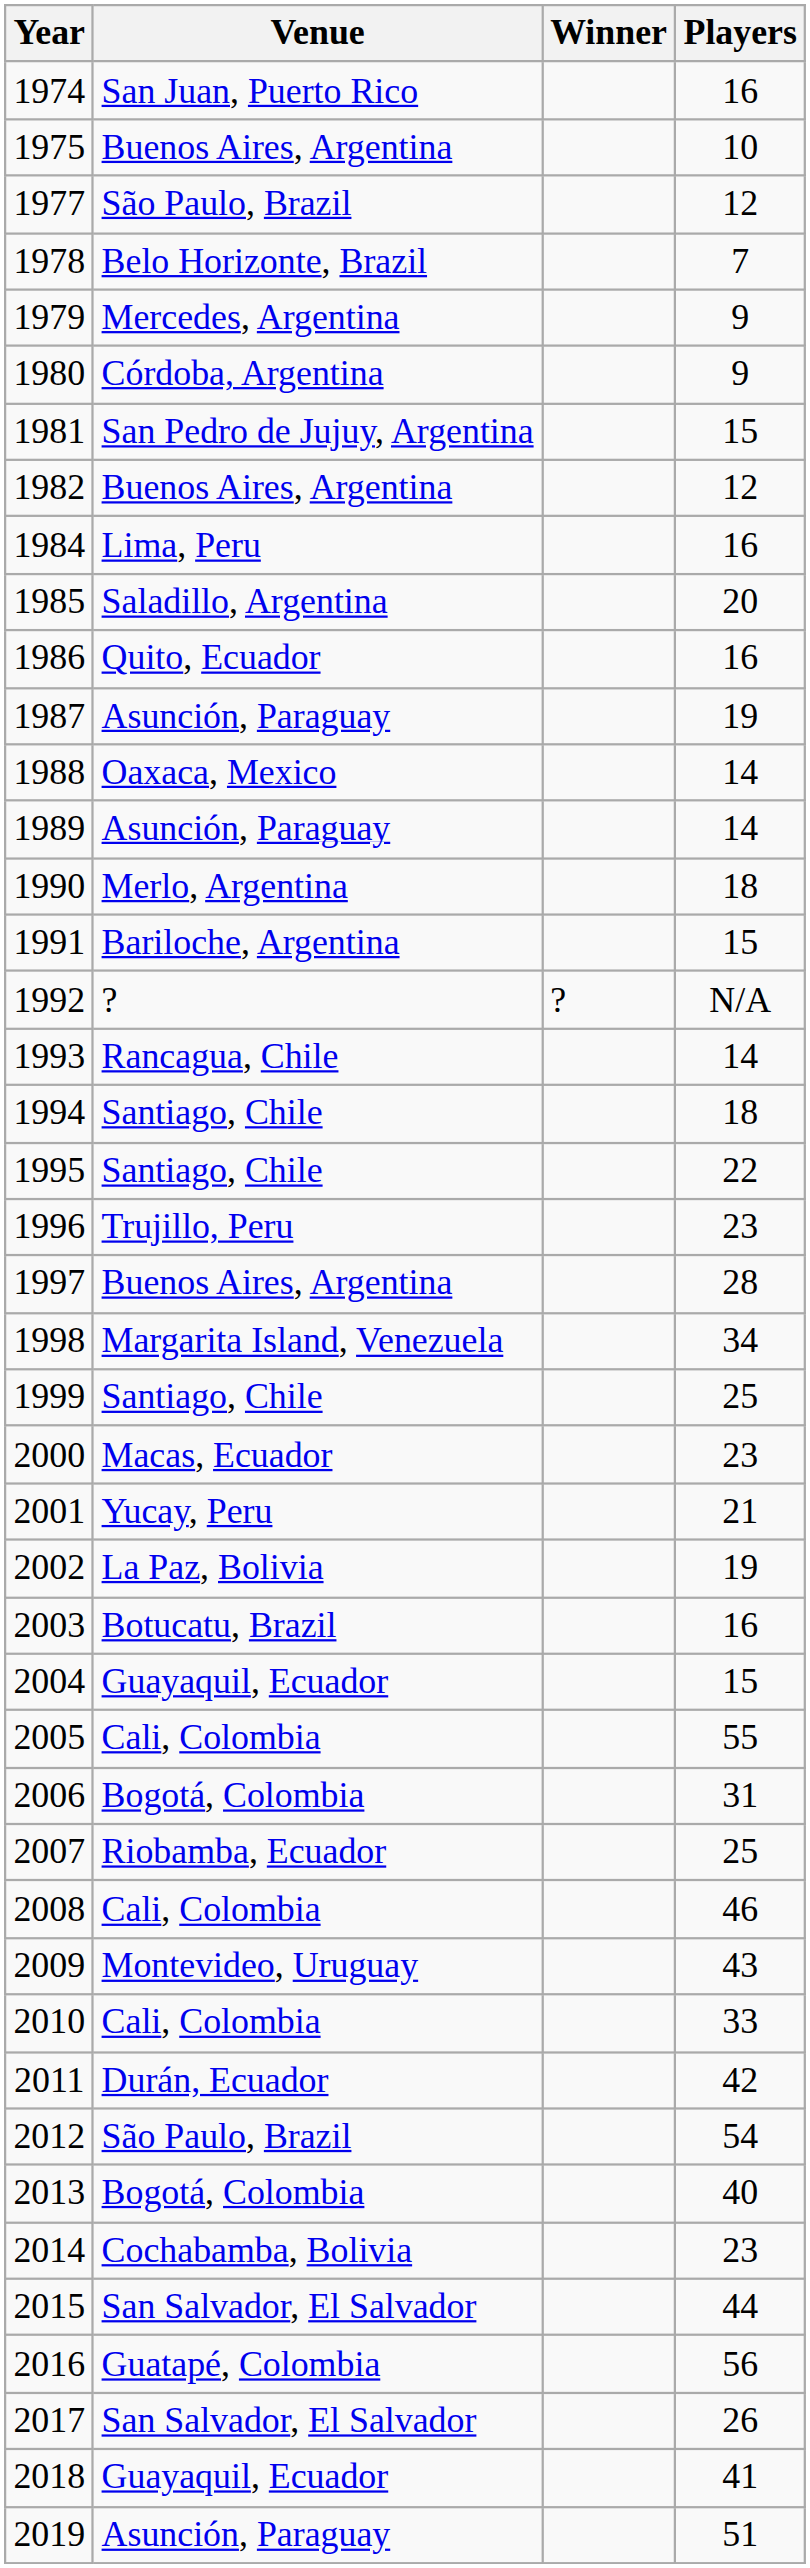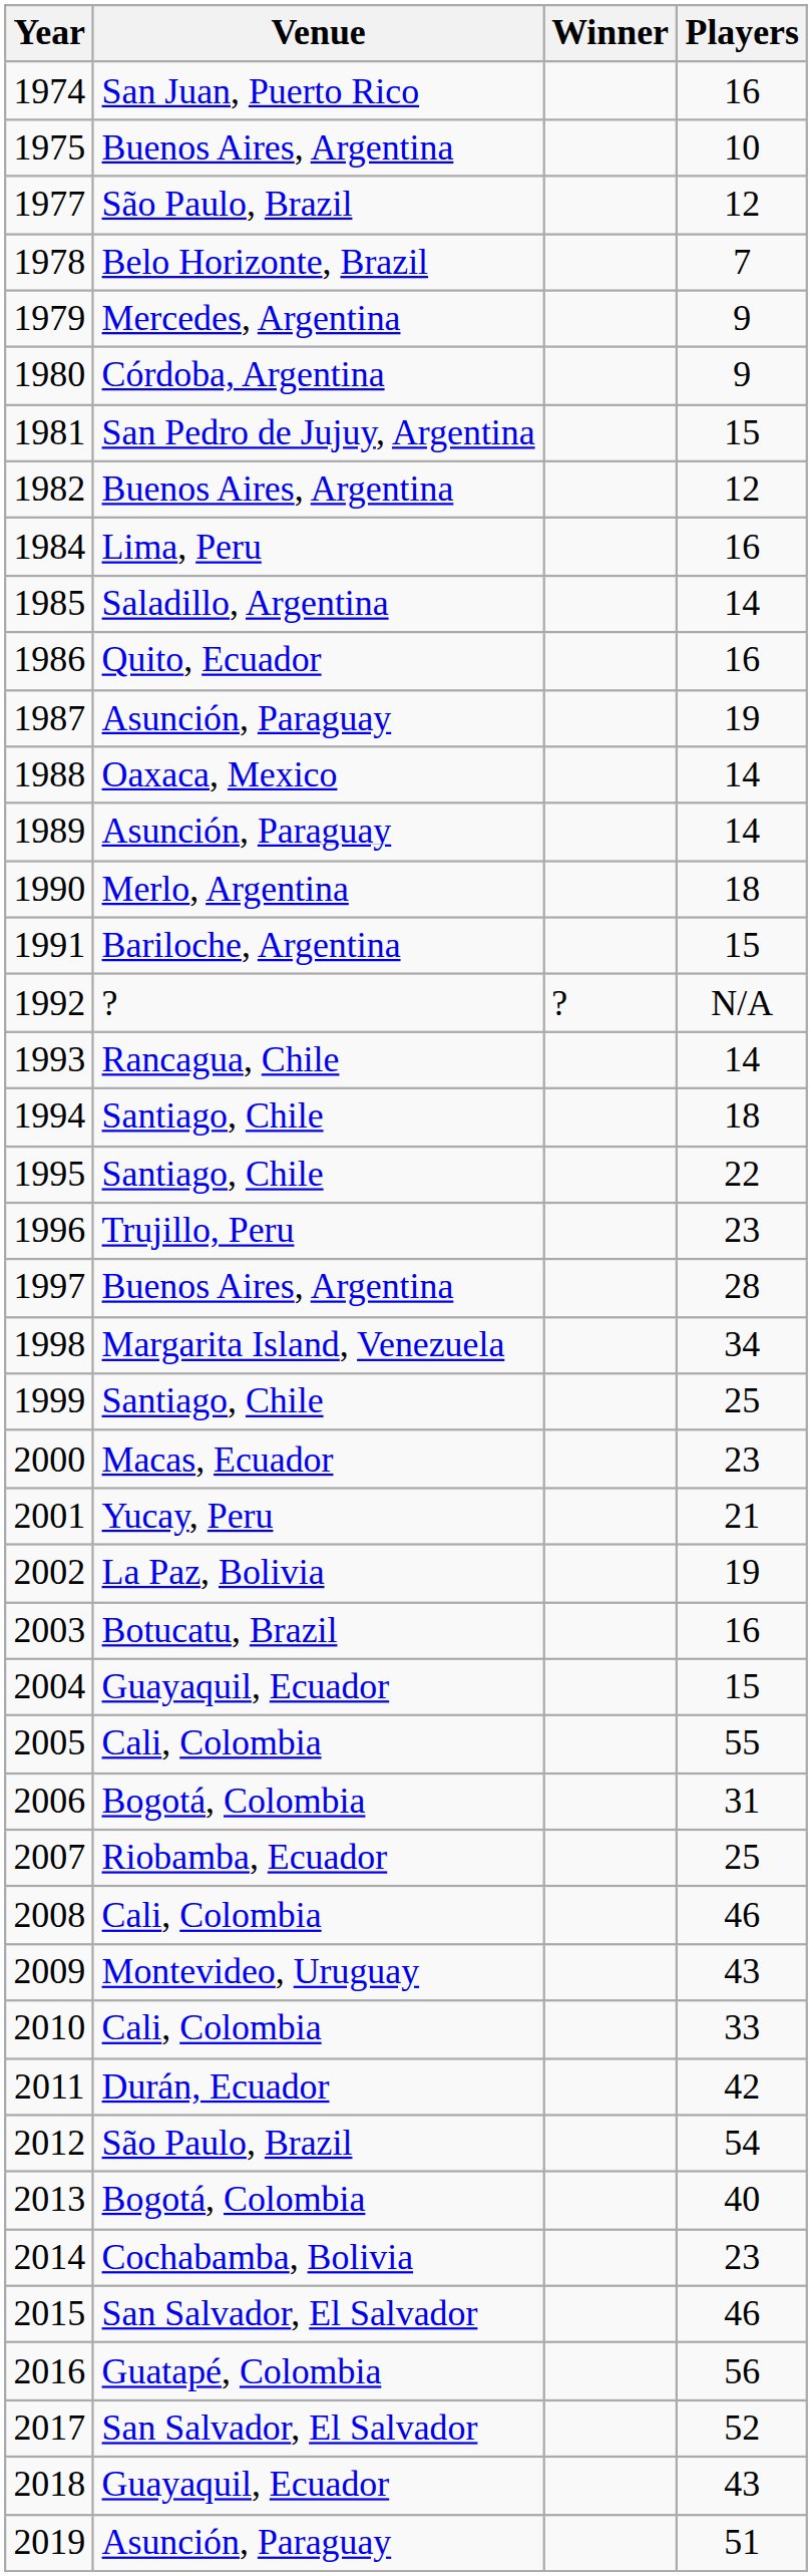 <table class="wikitable">
 <tr>
 <th>Year</th>
 <th>Venue</th>
 <th>Winner</th>
 <th>Players</th>
 </tr>
 <tr>
 <td align=center>1974</td>
 <td><a href='#'>San Juan</a>, <a href='#'>Puerto Rico</a></td>
 <td></td>
 <td align=center>16</td>
 </tr>
 <tr>
 <td align=center>1975</td>
 <td><a href='#'>Buenos Aires</a>, <a href='#'>Argentina</a></td>
 <td></td>
 <td align=center>10</td>
 </tr>
 <tr>
 <td align=center>1977</td>
 <td><a href='#'>São Paulo</a>, <a href='#'>Brazil</a></td>
 <td></td>
 <td align=center>12</td>
 </tr>
 <tr>
 <td align=center>1978</td>
 <td><a href='#'>Belo Horizonte</a>, <a href='#'>Brazil</a></td>
 <td></td>
 <td align=center>7</td>
 </tr>
 <tr>
 <td align=center>1979</td>
 <td><a href='#'>Mercedes</a>, <a href='#'>Argentina</a></td>
 <td></td>
 <td align=center>9</td>
 </tr>
 <tr>
 <td align=center>1980</td>
 <td><a href='#'>Córdoba, Argentina</a></td>
 <td></td>
 <td align=center>9</td>
 </tr>
 <tr>
 <td align=center>1981</td>
 <td><a href='#'>San Pedro de Jujuy</a>, <a href='#'>Argentina</a></td>
 <td></td>
 <td align=center>15</td>
 </tr>
 <tr>
 <td align=center>1982</td>
 <td><a href='#'>Buenos Aires</a>, <a href='#'>Argentina</a></td>
 <td></td>
 <td align=center>12</td>
 </tr>
 <tr>
 <td align=center>1984</td>
 <td><a href='#'>Lima</a>, <a href='#'>Peru</a></td>
 <td></td>
 <td align=center>16</td>
 </tr>
 <tr>
 <td align=center>1985</td>
 <td><a href='#'>Saladillo</a>, <a href='#'>Argentina</a></td>
 <td></td>
-<td align=center>20</td>
+<td align=center>14</td>
 </tr>
 <tr>
 <td align=center>1986</td>
 <td><a href='#'>Quito</a>, <a href='#'>Ecuador</a></td>
 <td></td>
 <td align=center>16</td>
 </tr>
 <tr>
 <td align=center>1987</td>
 <td><a href='#'>Asunción</a>, <a href='#'>Paraguay</a></td>
 <td></td>
 <td align=center>19</td>
 </tr>
 <tr>
 <td align=center>1988</td>
 <td><a href='#'>Oaxaca</a>, <a href='#'>Mexico</a></td>
 <td></td>
 <td align=center>14</td>
 </tr>
 <tr>
 <td align=center>1989</td>
 <td><a href='#'>Asunción</a>, <a href='#'>Paraguay</a></td>
 <td></td>
 <td align=center>14</td>
 </tr>
 <tr>
 <td align=center>1990</td>
 <td><a href='#'>Merlo</a>, <a href='#'>Argentina</a></td>
 <td></td>
 <td align=center>18</td>
 </tr>
 <tr>
 <td align=center>1991</td>
 <td><a href='#'>Bariloche</a>, <a href='#'>Argentina</a></td>
 <td></td>
 <td align=center>15</td>
 </tr>
 <tr>
 <td align=center>1992</td>
 <td>?</td>
 <td>?</td>
 <td align=center>N/A</td>
 </tr>
 <tr>
 <td align=center>1993</td>
 <td><a href='#'>Rancagua</a>, <a href='#'>Chile</a></td>
 <td></td>
 <td align=center>14</td>
 </tr>
 <tr>
 <td align=center>1994</td>
 <td><a href='#'>Santiago</a>, <a href='#'>Chile</a></td>
 <td></td>
 <td align=center>18</td>
 </tr>
 <tr>
 <td align=center>1995</td>
 <td><a href='#'>Santiago</a>, <a href='#'>Chile</a></td>
 <td></td>
 <td align=center>22</td>
 </tr>
 <tr>
 <td align=center>1996</td>
 <td><a href='#'>Trujillo, Peru</a></td>
 <td></td>
 <td align=center>23</td>
 </tr>
 <tr>
 <td align=center>1997</td>
 <td><a href='#'>Buenos Aires</a>, <a href='#'>Argentina</a></td>
 <td></td>
 <td align=center>28</td>
 </tr>
 <tr>
 <td align=center>1998</td>
 <td><a href='#'>Margarita Island</a>, <a href='#'>Venezuela</a></td>
 <td></td>
 <td align=center>34</td>
 </tr>
 <tr>
 <td align=center>1999</td>
 <td><a href='#'>Santiago</a>, <a href='#'>Chile</a></td>
 <td></td>
 <td align=center>25</td>
 </tr>
 <tr>
 <td align=center>2000</td>
 <td><a href='#'>Macas</a>, <a href='#'>Ecuador</a></td>
 <td></td>
 <td align=center>23</td>
 </tr>
 <tr>
 <td align=center>2001</td>
 <td><a href='#'>Yucay</a>, <a href='#'>Peru</a></td>
 <td></td>
 <td align=center>21</td>
 </tr>
 <tr>
 <td align=center>2002</td>
 <td><a href='#'>La Paz</a>, <a href='#'>Bolivia</a></td>
 <td></td>
 <td align=center>19</td>
 </tr>
 <tr>
 <td align=center>2003</td>
 <td><a href='#'>Botucatu</a>, <a href='#'>Brazil</a></td>
 <td></td>
 <td align=center>16</td>
 </tr>
 <tr>
 <td align=center>2004</td>
 <td><a href='#'>Guayaquil</a>, <a href='#'>Ecuador</a></td>
 <td></td>
 <td align=center>15</td>
 </tr>
 <tr>
 <td align=center>2005</td>
 <td><a href='#'>Cali</a>, <a href='#'>Colombia</a></td>
 <td></td>
 <td align=center>55</td>
 </tr>
 <tr>
 <td align=center>2006</td>
 <td><a href='#'>Bogotá</a>, <a href='#'>Colombia</a></td>
 <td></td>
 <td align=center>31</td>
 </tr>
 <tr>
 <td align=center>2007</td>
 <td><a href='#'>Riobamba</a>, <a href='#'>Ecuador</a></td>
 <td></td>
 <td align=center>25</td>
 </tr>
 <tr>
 <td align=center>2008</td>
 <td><a href='#'>Cali</a>, <a href='#'>Colombia</a></td>
 <td></td>
 <td align=center>46</td>
 </tr>
 <tr>
 <td align=center>2009</td>
 <td><a href='#'>Montevideo</a>, <a href='#'>Uruguay</a></td>
 <td></td>
 <td align=center>43</td>
 </tr>
 <tr>
 <td align=center>2010</td>
 <td><a href='#'>Cali</a>, <a href='#'>Colombia</a></td>
 <td></td>
 <td align=center>33</td>
 </tr>
 <tr>
 <td align=center>2011</td>
 <td><a href='#'>Durán, Ecuador</a></td>
 <td></td>
 <td align=center>42</td>
 </tr>
 <tr>
 <td align=center>2012</td>
 <td><a href='#'>São Paulo</a>, <a href='#'>Brazil</a></td>
 <td></td>
 <td align=center>54</td>
 </tr>
 <tr>
 <td align=center>2013</td>
 <td><a href='#'>Bogotá</a>, <a href='#'>Colombia</a></td>
 <td></td>
 <td align=center>40</td>
 </tr>
 <tr>
 <td align=center>2014</td>
 <td><a href='#'>Cochabamba</a>, <a href='#'>Bolivia</a></td>
 <td></td>
 <td align=center>23</td>
 </tr>
 <tr>
 <td align=center>2015</td>
 <td><a href='#'>San Salvador</a>, <a href='#'>El Salvador</a></td>
 <td></td>
-<td align=center>44</td>
+<td align=center>46</td>
 </tr>
 <tr>
 <td align=center>2016</td>
 <td><a href='#'>Guatapé</a>, <a href='#'>Colombia</a></td>
 <td></td>
 <td align=center>56</td>
 </tr>
 <tr>
 <td align=center>2017</td>
 <td><a href='#'>San Salvador</a>, <a href='#'>El Salvador</a></td>
 <td></td>
-<td align=center>26</td>
+<td align=center>52</td>
 </tr>
 <tr>
 <td align=center>2018</td>
 <td><a href='#'>Guayaquil</a>, <a href='#'>Ecuador</a></td>
 <td></td>
-<td align=center>41</td>
+<td align=center>43</td>
 </tr>
 <tr>
 <td align=center>2019</td>
 <td><a href='#'>Asunción</a>, <a href='#'>Paraguay</a></td>
 <td></td>
 <td align=center>51</td>
 </tr>
 </table>
